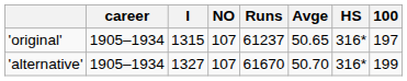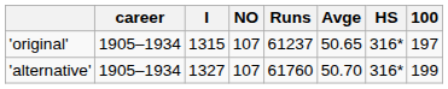 <table class="wikitable">
 <tr>
 <th></th>
 <th>career</th>
 <th>I</th>
 <th>NO</th>
 <th>Runs</th>
 <th>Avge</th>
 <th>HS</th>
 <th>100</th>
 </tr>
 <tr>
 <td>'original'</td>
 <td>1905–1934</td>
 <td>1315</td>
 <td>107</td>
 <td>61237</td>
 <td>50.65</td>
 <td>316*</td>
 <td>197</td>
 </tr>
 <tr>
 <td>'alternative'</td>
 <td>1905–1934</td>
 <td>1327</td>
 <td>107</td>
-<td>61670</td>
+<td>61760</td>
 <td>50.70</td>
 <td>316*</td>
 <td>199</td>
 </tr>
 </table>
